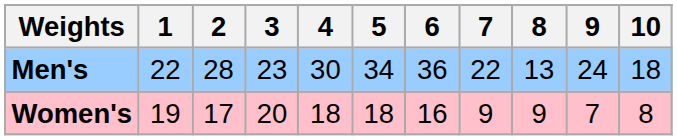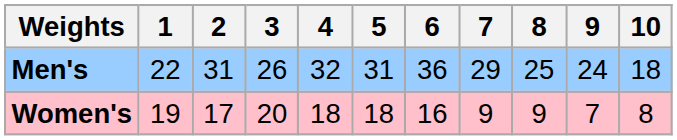 <table class="wikitable" style="font-size:85%; ">
 <tr>
 <th width=50>Weights</th>
 <th width=20>1</th>
 <th width=20>2</th>
 <th width=20>3</th>
 <th width=20>4</th>
 <th width=20>5</th>
 <th width=20>6</th>
 <th width=20>7</th>
 <th width=20>8</th>
 <th width=20>9</th>
 <th width=20>10</th>
 </tr>
 <tr bgcolor=#9acdff>
 <td><strong>Men's</strong></td>
 <td align=center>22</td>
-<td align=center>28</td>
-<td align=center>23</td>
-<td align=center>30</td>
-<td align=center>34</td>
+<td align=center>31</td>
+<td align=center>26</td>
+<td align=center>32</td>
+<td align=center>31</td>
 <td align=center>36</td>
-<td align=center>22</td>
-<td align=center>13</td>
+<td align=center>29</td>
+<td align=center>25</td>
 <td align=center>24</td>
 <td align=center>18</td>
 </tr>
 <tr bgcolor=pink>
 <td><strong>Women's</strong></td>
 <td align=center>19</td>
 <td align=center>17</td>
 <td align=center>20</td>
 <td align=center>18</td>
 <td align=center>18</td>
 <td align=center>16</td>
 <td align=center>9</td>
 <td align=center>9</td>
 <td align=center>7</td>
 <td align=center>8</td>
 </tr>
 </table>
